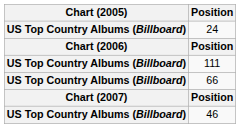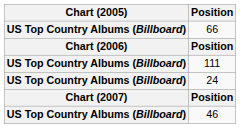 <table class="wikitable plainrowheaders" style="text-align:center">
 <tr>
 <th scope="col">Chart (2005)</th>
 <th scope="col">Position</th>
 </tr>
 <tr>
 <th scope="row">US Top Country Albums (<em>Billboard</em>)</th>
-<td>24</td>
+<td>66</td>
 </tr>
 <tr>
 <th scope="col">Chart (2006)</th>
 <th scope="col">Position</th>
 </tr>
 <tr>
 <th scope="row">US Top Country Albums (<em>Billboard</em>)</th>
 <td>111</td>
 </tr>
 <tr>
 <th scope="row">US Top Country Albums (<em>Billboard</em>)</th>
-<td>66</td>
+<td>24</td>
 </tr>
 <tr>
 <th scope="col">Chart (2007)</th>
 <th scope="col">Position</th>
 </tr>
 <tr>
 <th scope="row">US Top Country Albums (<em>Billboard</em>)</th>
 <td>46</td>
 </tr>
 </table>
